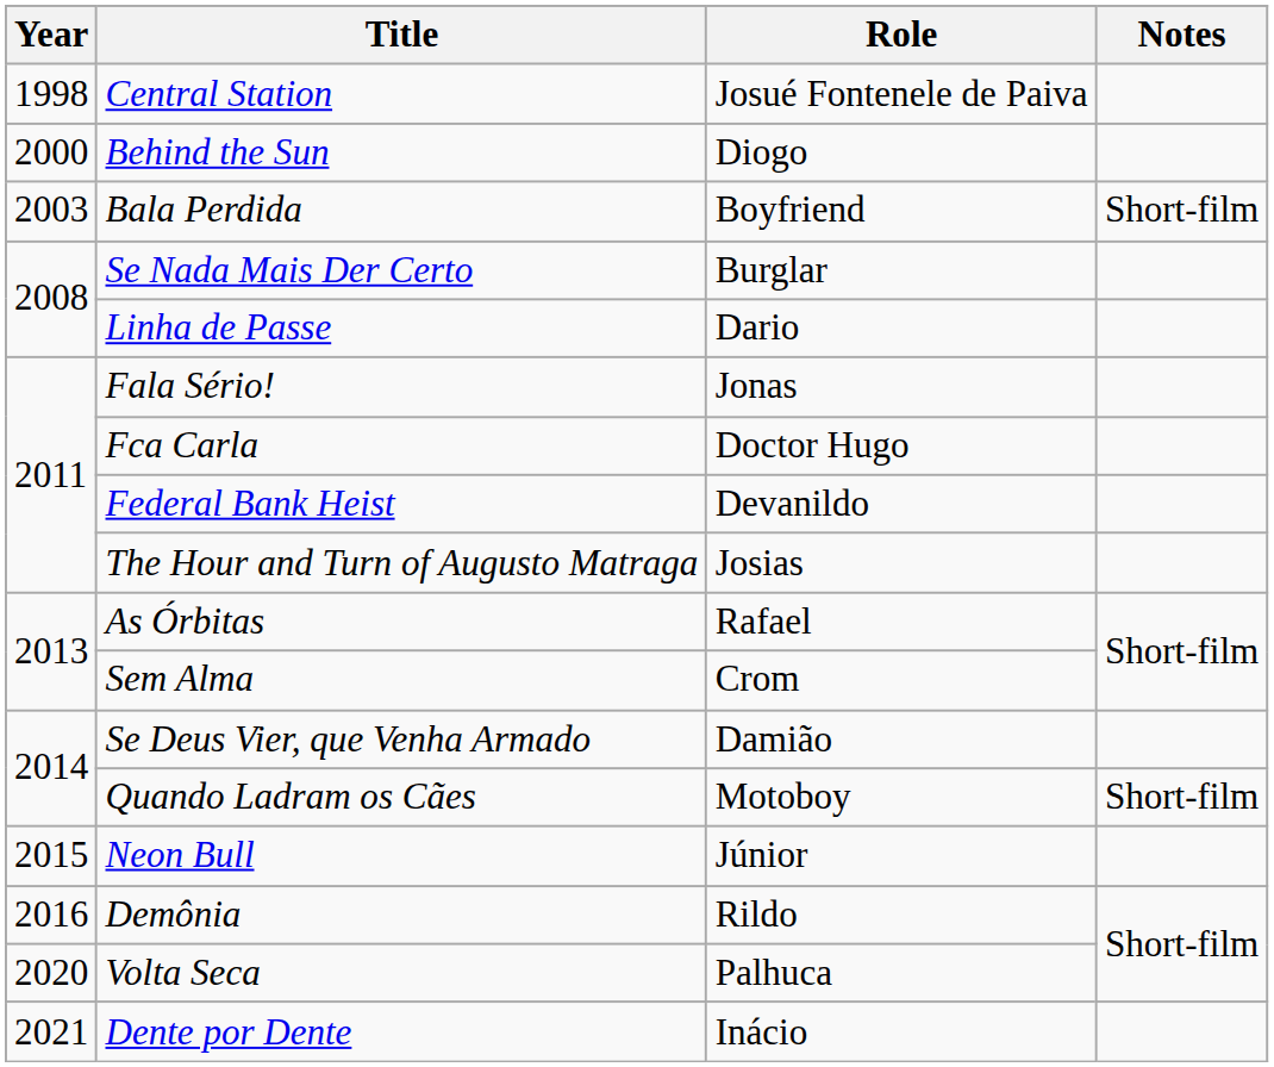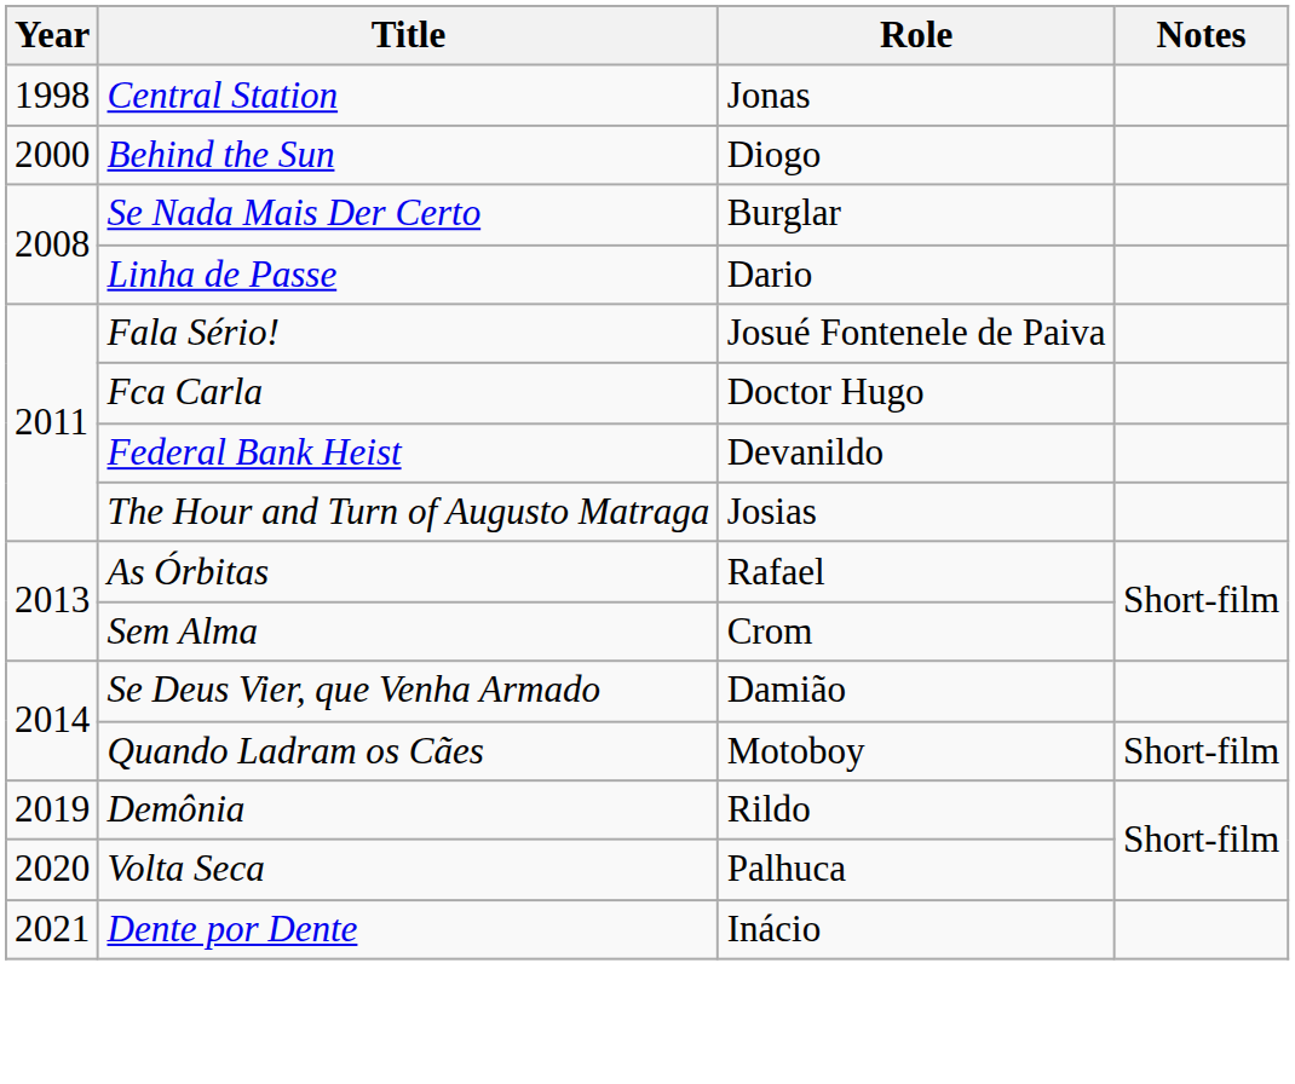 <table class="wikitable">
 <tr>
 <th>Year</th>
 <th>Title</th>
 <th>Role</th>
 <th>Notes</th>
 </tr>
 <tr>
 <td>1998</td>
 <td><em><a href='#'>Central Station</a></em></td>
-<td>Josué Fontenele de Paiva</td>
+<td>Jonas</td>
 <td></td>
 </tr>
 <tr>
 <td>2000</td>
 <td><em><a href='#'>Behind the Sun</a></em></td>
 <td>Diogo</td>
 <td></td>
-</tr>
-<tr>
-<td>2003</td>
-<td><em>Bala Perdida</em></td>
-<td>Boyfriend</td>
-<td>Short-film</td>
 </tr>
 <tr>
 <td rowspan="2">2008</td>
 <td><em><a href='#'>Se Nada Mais Der Certo</a></em></td>
 <td>Burglar</td>
 <td></td>
 </tr>
 <tr>
 <td><em><a href='#'>Linha de Passe</a></em></td>
 <td>Dario</td>
 <td></td>
 </tr>
 <tr>
 <td rowspan="4">2011</td>
 <td><em>Fala Sério!</em></td>
-<td>Jonas</td>
+<td>Josué Fontenele de Paiva</td>
 <td></td>
 </tr>
 <tr>
 <td><em>Fca Carla</em></td>
 <td>Doctor Hugo</td>
 <td></td>
 </tr>
 <tr>
 <td><em><a href='#'>Federal Bank Heist</a></em></td>
 <td>Devanildo</td>
 <td></td>
 </tr>
 <tr>
 <td><em>The Hour and Turn of Augusto Matraga</em></td>
 <td>Josias</td>
 <td></td>
 </tr>
 <tr>
 <td rowspan="2">2013</td>
 <td><em>As Órbitas</em></td>
 <td>Rafael</td>
 <td rowspan="2">Short-film</td>
 </tr>
 <tr>
 <td><em>Sem Alma</em></td>
 <td>Crom</td>
 </tr>
 <tr>
 <td rowspan="2">2014</td>
 <td><em>Se Deus Vier, que Venha Armado</em></td>
 <td>Damião</td>
 <td></td>
 </tr>
 <tr>
 <td><em>Quando Ladram os Cães</em></td>
 <td>Motoboy</td>
 <td>Short-film</td>
 </tr>
 <tr>
-<td>2015</td>
-<td><em><a href='#'>Neon Bull</a></em></td>
-<td>Júnior</td>
-<td></td>
-</tr>
-<tr>
-<td>2016</td>
+<td>2019</td>
 <td><em>Demônia</em></td>
 <td>Rildo</td>
 <td rowspan="2">Short-film</td>
 </tr>
 <tr>
 <td>2020</td>
 <td><em>Volta Seca</em></td>
 <td>Palhuca</td>
 </tr>
 <tr>
 <td>2021</td>
 <td><em><a href='#'>Dente por Dente</a></em></td>
 <td>Inácio</td>
 <td></td>
 </tr>
 </table>
